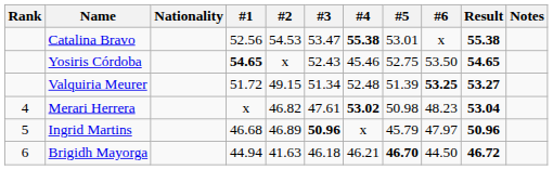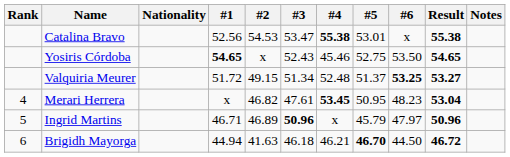 <table class="wikitable sortable" style="text-align:center">
 <tr>
 <th>Rank</th>
 <th>Name</th>
 <th>Nationality</th>
 <th>#1</th>
 <th>#2</th>
 <th>#3</th>
 <th>#4</th>
 <th>#5</th>
 <th>#6</th>
 <th>Result</th>
 <th>Notes</th>
 </tr>
 <tr>
 <td></td>
 <td align=left><a href='#'>Catalina Bravo</a></td>
 <td align=left></td>
 <td>52.56</td>
 <td>54.53</td>
 <td>53.47</td>
 <td><strong>55.38</strong></td>
 <td>53.01</td>
 <td>x</td>
 <td><strong>55.38</strong></td>
 <td></td>
 </tr>
 <tr>
 <td></td>
 <td align=left><a href='#'>Yosiris Córdoba</a></td>
 <td align=left></td>
 <td><strong>54.65</strong></td>
 <td>x</td>
 <td>52.43</td>
 <td>45.46</td>
 <td>52.75</td>
 <td>53.50</td>
 <td><strong>54.65</strong></td>
 <td></td>
 </tr>
 <tr>
 <td></td>
 <td align=left><a href='#'>Valquiria Meurer</a></td>
 <td align=left></td>
 <td>51.72</td>
 <td>49.15</td>
 <td>51.34</td>
 <td>52.48</td>
-<td>51.39</td>
+<td>51.37</td>
 <td><strong>53.25</strong></td>
 <td><strong>53.27</strong></td>
 <td></td>
 </tr>
 <tr>
 <td>4</td>
 <td align=left><a href='#'>Merari Herrera</a></td>
 <td align=left></td>
 <td>x</td>
 <td>46.82</td>
 <td>47.61</td>
-<td><strong>53.02</strong></td>
-<td>50.98</td>
+<td><strong>53.45</strong></td>
+<td>50.95</td>
 <td>48.23</td>
 <td><strong>53.04</strong></td>
 <td></td>
 </tr>
 <tr>
 <td>5</td>
 <td align=left><a href='#'>Ingrid Martins</a></td>
 <td align=left></td>
-<td>46.68</td>
+<td>46.71</td>
 <td>46.89</td>
 <td><strong>50.96</strong></td>
 <td>x</td>
 <td>45.79</td>
 <td>47.97</td>
 <td><strong>50.96</strong></td>
 <td></td>
 </tr>
 <tr>
 <td>6</td>
 <td align=left><a href='#'>Brigidh Mayorga</a></td>
 <td align=left></td>
 <td>44.94</td>
 <td>41.63</td>
 <td>46.18</td>
 <td>46.21</td>
 <td><strong>46.70</strong></td>
 <td>44.50</td>
 <td><strong>46.72</strong></td>
 <td></td>
 </tr>
 </table>
